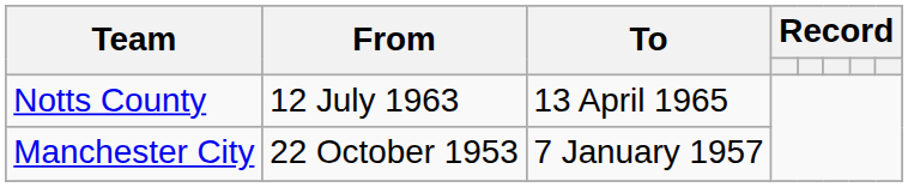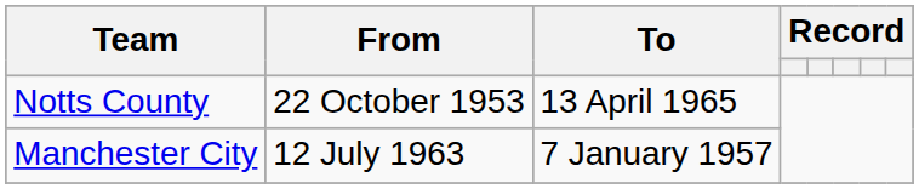 <table class="wikitable" style="text-align: center">
 <tr>
 <th rowspan=2>Team</th>
 <th rowspan=2>From</th>
 <th rowspan=2>To</th>
 <th colspan=5>Record</th>
 </tr>
 <tr>
 <th></th>
 <th></th>
 <th></th>
 <th></th>
 <th></th>
 </tr>
 <tr>
 <td align=left><a href='#'>Notts County</a></td>
-<td align=left>12 July 1963</td>
+<td align=left>22 October 1953</td>
 <td align=left>13 April 1965<br></td>
 </tr>
 <tr>
 <td align=left><a href='#'>Manchester City</a></td>
-<td align=left>22 October 1953</td>
+<td align=left>12 July 1963</td>
 <td align=left>7 January 1957<br></td>
 </tr>
 </table>
